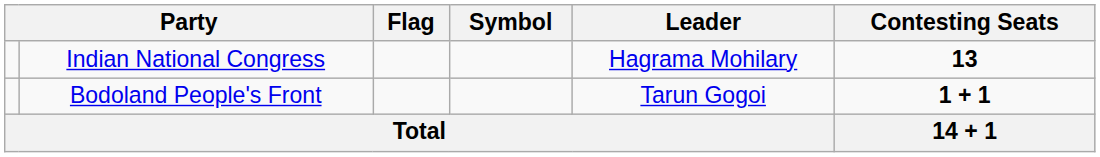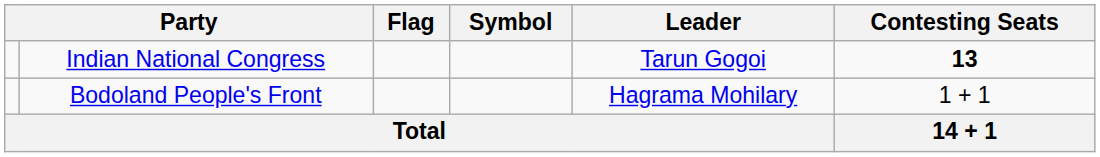 <table class="wikitable" width="60%" style="text-align:center">
 <tr>
 <th colspan="2">Party</th>
 <th>Flag</th>
 <th>Symbol</th>
 <th>Leader</th>
 <th>Contesting Seats</th>
 </tr>
 <tr>
 <td></td>
 <td><a href='#'>Indian National Congress</a></td>
 <td></td>
 <td></td>
-<td><a href='#'>Hagrama Mohilary</a></td>
+<td><a href='#'>Tarun Gogoi</a></td>
 <td><strong>13</strong></td>
 </tr>
 <tr>
 <td></td>
 <td><a href='#'>Bodoland People's Front</a></td>
 <td></td>
 <td></td>
-<td><a href='#'>Tarun Gogoi</a></td>
-<td><strong>1 + 1</strong></td>
+<td><a href='#'>Hagrama Mohilary</a></td>
+<td>1 + 1</td>
 </tr>
 <tr>
 <th colspan=5>Total</th>
 <th>14 + 1 </th>
 </tr>
 </table>
